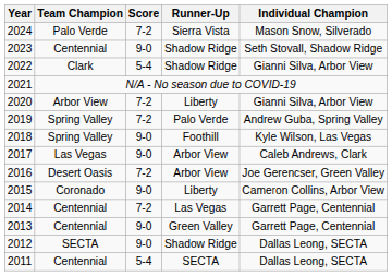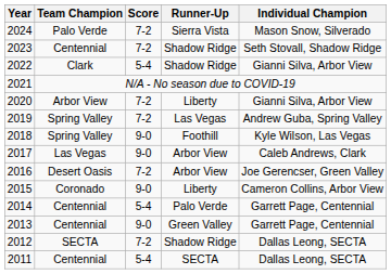 <table class="wikitable" style="text-align:center">
 <tr>
 <th>Year</th>
 <th>Team Champion</th>
 <th>Score</th>
 <th>Runner-Up</th>
 <th>Individual Champion</th>
 </tr>
 <tr>
 <td>2024</td>
 <td>Palo Verde</td>
 <td>7-2</td>
 <td>Sierra Vista</td>
 <td>Mason Snow, Silverado</td>
 </tr>
 <tr>
 <td>2023</td>
 <td>Centennial</td>
-<td>9-0</td>
+<td>7-2</td>
 <td>Shadow Ridge</td>
 <td>Seth Stovall, Shadow Ridge</td>
 </tr>
 <tr>
 <td>2022</td>
 <td>Clark</td>
 <td>5-4</td>
 <td>Shadow Ridge</td>
 <td>Gianni Silva, Arbor View</td>
 </tr>
 <tr>
 <td>2021</td>
 <td colspan="4"><em>N/A - No season due to COVID-19</em></td>
 </tr>
 <tr>
 <td>2020</td>
 <td>Arbor View</td>
 <td>7-2</td>
 <td>Liberty</td>
 <td>Gianni Silva, Arbor View</td>
 </tr>
 <tr>
 <td>2019</td>
 <td>Spring Valley</td>
 <td>7-2</td>
-<td>Palo Verde</td>
+<td>Las Vegas</td>
 <td>Andrew Guba, Spring Valley</td>
 </tr>
 <tr>
 <td>2018</td>
 <td>Spring Valley</td>
 <td>9-0</td>
 <td>Foothill</td>
 <td>Kyle Wilson, Las Vegas</td>
 </tr>
 <tr>
 <td>2017</td>
 <td>Las Vegas</td>
 <td>9-0</td>
 <td>Arbor View</td>
 <td>Caleb Andrews, Clark</td>
 </tr>
 <tr>
 <td>2016</td>
 <td>Desert Oasis</td>
 <td>7-2</td>
 <td>Arbor View</td>
 <td>Joe Gerencser, Green Valley</td>
 </tr>
 <tr>
 <td>2015</td>
 <td>Coronado</td>
 <td>9-0</td>
 <td>Liberty</td>
 <td>Cameron Collins, Arbor View</td>
 </tr>
 <tr>
 <td>2014</td>
 <td>Centennial</td>
-<td>7-2</td>
-<td>Las Vegas</td>
+<td>5-4</td>
+<td>Palo Verde</td>
 <td>Garrett Page, Centennial</td>
 </tr>
 <tr>
 <td>2013</td>
 <td>Centennial</td>
 <td>9-0</td>
 <td>Green Valley</td>
 <td>Garrett Page, Centennial</td>
 </tr>
 <tr>
 <td>2012</td>
 <td>SECTA</td>
-<td>9-0</td>
+<td>7-2</td>
 <td>Shadow Ridge</td>
 <td>Dallas Leong, SECTA</td>
 </tr>
 <tr>
 <td>2011</td>
 <td>Centennial</td>
 <td>5-4</td>
 <td>SECTA</td>
 <td>Dallas Leong, SECTA</td>
 </tr>
 </table>
